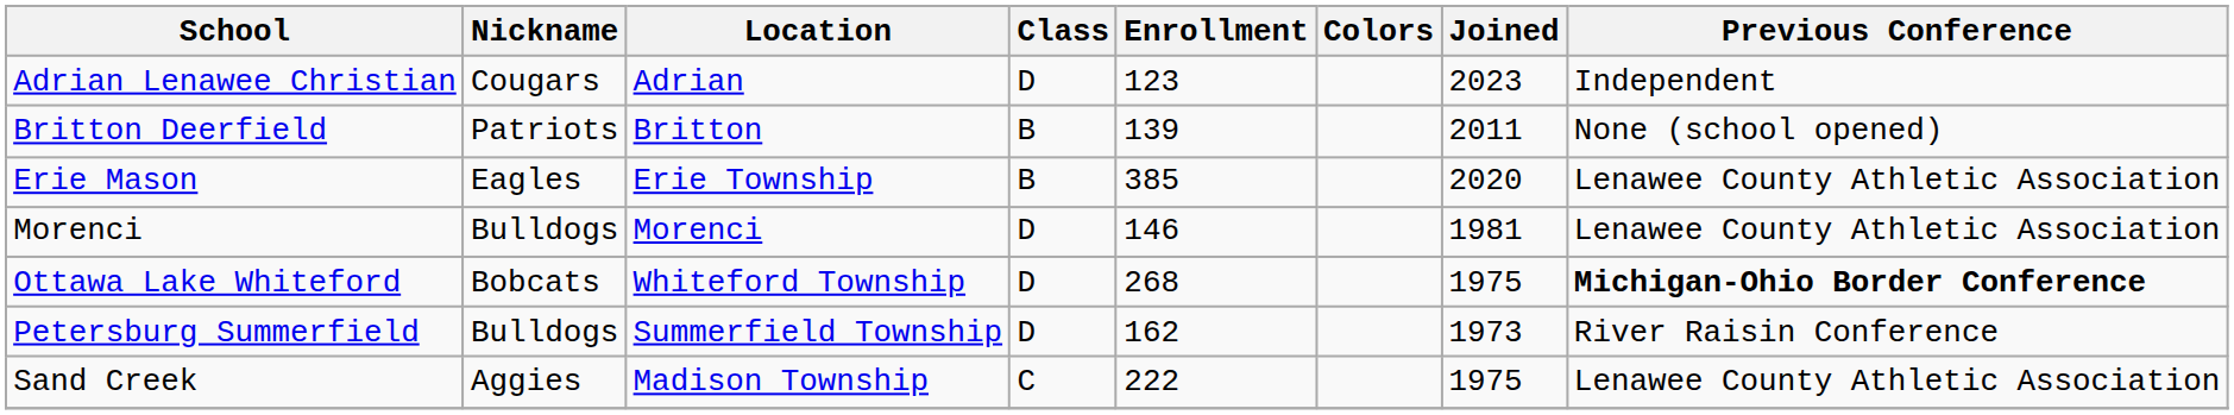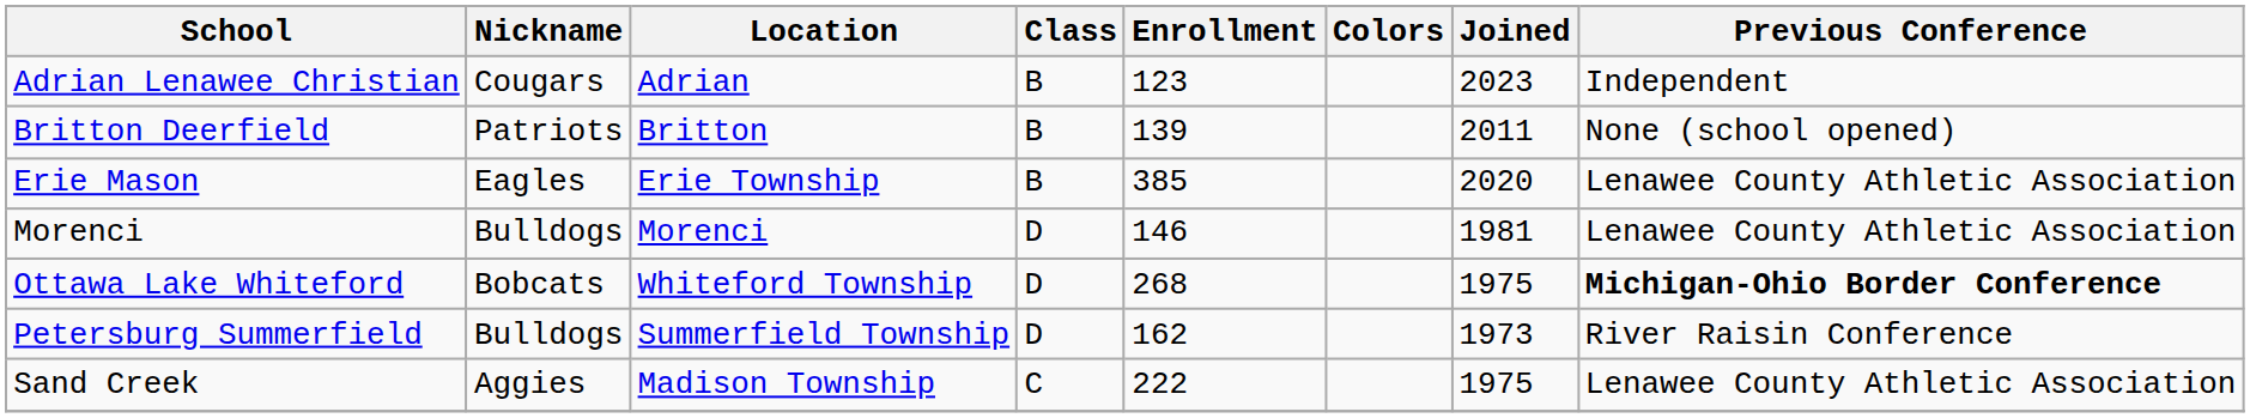 <table class="wikitable sortable">
 <tr>
 <th>School</th>
 <th>Nickname</th>
 <th>Location</th>
 <th>Class</th>
 <th>Enrollment</th>
 <th>Colors</th>
 <th>Joined</th>
 <th>Previous Conference</th>
 </tr>
 <tr>
 <td><a href='#'>Adrian Lenawee Christian</a></td>
 <td>Cougars</td>
 <td><a href='#'>Adrian</a></td>
-<td>D</td>
+<td>B</td>
 <td>123</td>
 <td>  </td>
 <td>2023</td>
 <td>Independent</td>
 </tr>
 <tr>
 <td><a href='#'>Britton Deerfield</a></td>
 <td>Patriots</td>
 <td><a href='#'>Britton</a></td>
 <td>B</td>
 <td>139</td>
 <td>  </td>
 <td>2011</td>
 <td>None (school opened)</td>
 </tr>
 <tr>
 <td><a href='#'>Erie Mason</a></td>
 <td>Eagles</td>
 <td><a href='#'>Erie Township</a></td>
 <td>B</td>
 <td>385</td>
 <td> </td>
 <td>2020</td>
 <td>Lenawee County Athletic Association</td>
 </tr>
 <tr>
 <td>Morenci</td>
 <td>Bulldogs</td>
 <td><a href='#'>Morenci</a></td>
 <td>D</td>
 <td>146</td>
 <td> </td>
 <td>1981</td>
 <td>Lenawee County Athletic Association</td>
 </tr>
 <tr>
 <td><a href='#'>Ottawa Lake Whiteford</a></td>
 <td>Bobcats</td>
 <td><a href='#'>Whiteford Township</a></td>
 <td>D</td>
 <td>268</td>
 <td> </td>
 <td>1975</td>
 <td><strong>Michigan-Ohio Border Conference</strong></td>
 </tr>
 <tr>
 <td><a href='#'>Petersburg Summerfield</a></td>
 <td>Bulldogs</td>
 <td><a href='#'>Summerfield Township</a></td>
 <td>D</td>
 <td>162</td>
 <td> </td>
 <td>1973</td>
 <td>River Raisin Conference</td>
 </tr>
 <tr>
 <td>Sand Creek</td>
 <td>Aggies</td>
 <td><a href='#'>Madison Township</a></td>
 <td>C</td>
 <td>222</td>
 <td> </td>
 <td>1975</td>
 <td>Lenawee County Athletic Association</td>
 </tr>
 <tr>
 </tr>
 </table>
